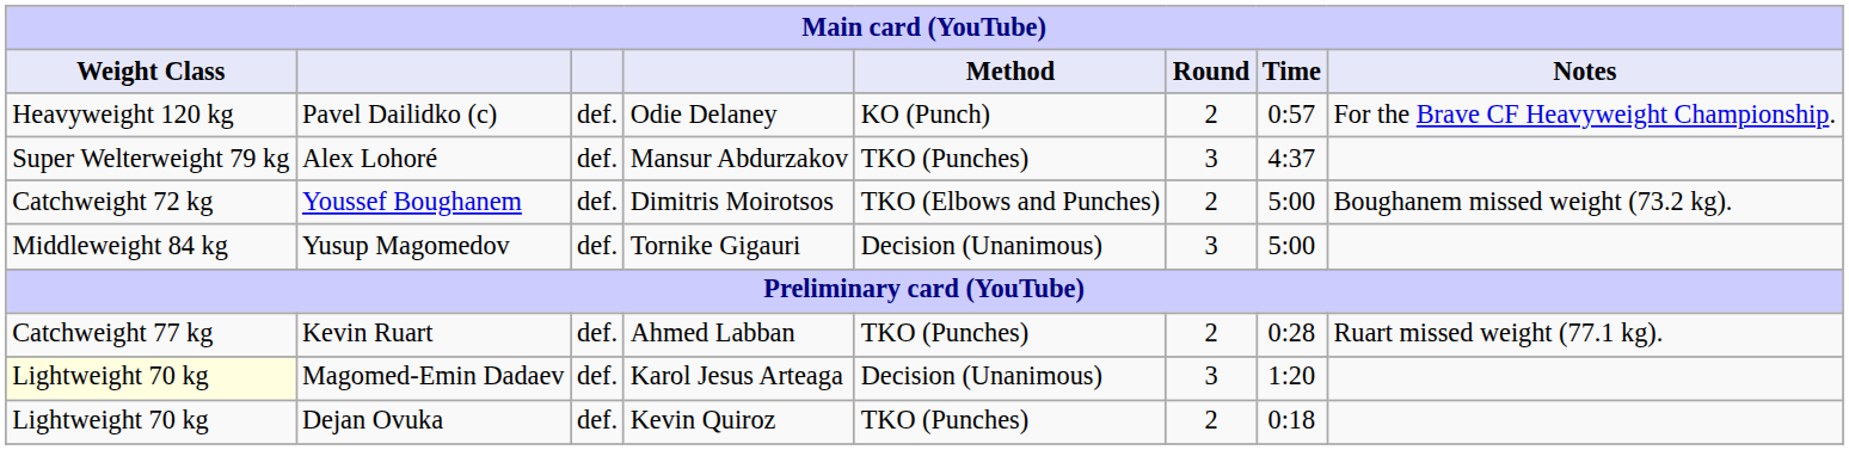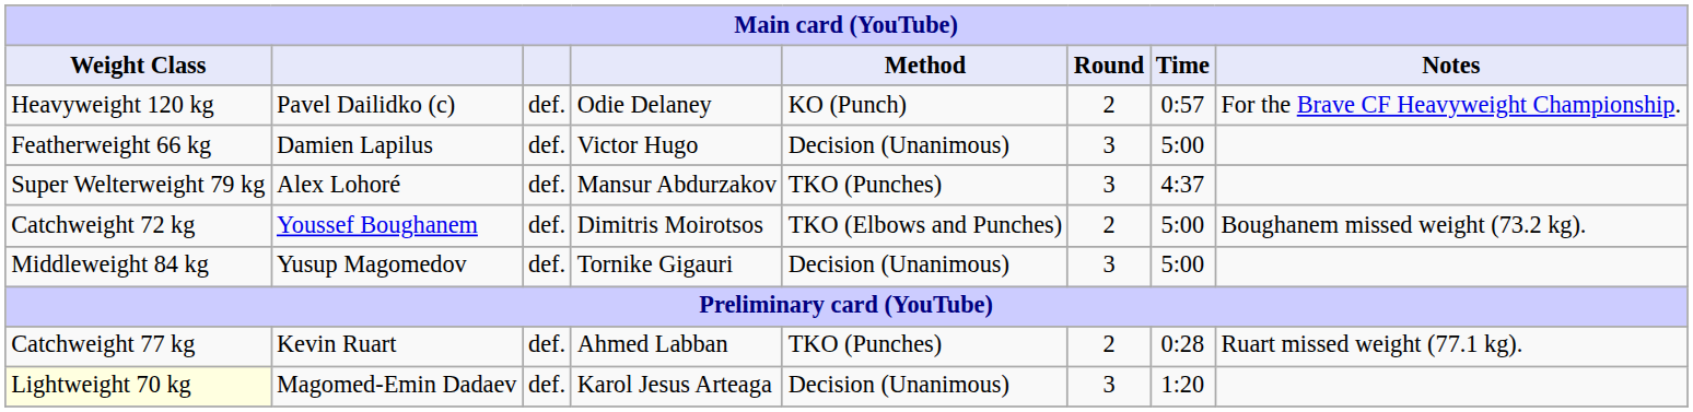 <table class="wikitable" style="font-size: 80%;">
 <tr>
 <th colspan="8" style="background-color: #ccf; color: #000080; text-align: center;"><strong>Main card (YouTube)</strong></th>
 </tr>
 <tr>
 <th colspan="1" style="background-color: #E6E8FA; color: #000000; text-align: center;">Weight Class</th>
 <th colspan="1" style="background-color: #E6E8FA; color: #000000; text-align: center;"></th>
 <th colspan="1" style="background-color: #E6E8FA; color: #000000; text-align: center;"></th>
 <th colspan="1" style="background-color: #E6E8FA; color: #000000; text-align: center;"></th>
 <th colspan="1" style="background-color: #E6E8FA; color: #000000; text-align: center;">Method</th>
 <th colspan="1" style="background-color: #E6E8FA; color: #000000; text-align: center;">Round</th>
 <th colspan="1" style="background-color: #E6E8FA; color: #000000; text-align: center;">Time</th>
 <th colspan="1" style="background-color: #E6E8FA; color: #000000; text-align: center;">Notes</th>
 </tr>
 <tr>
 <td>Heavyweight 120 kg</td>
 <td> Pavel Dailidko (c)</td>
 <td align=center>def.</td>
 <td> Odie Delaney</td>
 <td>KO (Punch)</td>
 <td align=center>2</td>
 <td align=center>0:57</td>
 <td>For the <a href='#'>Brave CF Heavyweight Championship</a>.</td>
+</tr>
+<tr>
+<td>Featherweight 66 kg</td>
+<td> Damien Lapilus</td>
+<td align=center>def.</td>
+<td> Victor Hugo</td>
+<td>Decision (Unanimous)</td>
+<td align=center>3</td>
+<td align=center>5:00</td>
+<td></td>
 </tr>
 <tr>
 <td>Super Welterweight 79 kg</td>
 <td> Alex Lohoré</td>
 <td align=center>def.</td>
 <td> Mansur Abdurzakov</td>
 <td>TKO (Punches)</td>
 <td align=center>3</td>
 <td align=center>4:37</td>
 <td></td>
 </tr>
 <tr>
 <td>Catchweight 72 kg</td>
 <td> <a href='#'>Youssef Boughanem</a></td>
 <td align=center>def.</td>
 <td> Dimitris Moirotsos</td>
 <td>TKO (Elbows and Punches)</td>
 <td align=center>2</td>
 <td align=center>5:00</td>
 <td>Boughanem missed weight (73.2 kg).</td>
 </tr>
 <tr>
 <td>Middleweight 84 kg</td>
 <td> Yusup Magomedov</td>
 <td align=center>def.</td>
 <td> Tornike Gigauri</td>
 <td>Decision (Unanimous)</td>
 <td align=center>3</td>
 <td align=center>5:00</td>
 <td></td>
 </tr>
 <tr>
 <th colspan="8" style="background-color: #ccf; color: #000080; text-align: center;"><strong>Preliminary card (YouTube)</strong></th>
 </tr>
 <tr>
 <td>Catchweight 77 kg</td>
 <td> Kevin Ruart</td>
 <td align=center>def.</td>
 <td> Ahmed Labban</td>
 <td>TKO (Punches)</td>
 <td align=center>2</td>
 <td align=center>0:28</td>
 <td>Ruart missed weight (77.1 kg).</td>
 </tr>
 <tr>
 <td style="background: lightyellow;">Lightweight 70 kg</td>
 <td> Magomed-Emin Dadaev</td>
 <td align=center>def.</td>
 <td> Karol Jesus Arteaga</td>
 <td>Decision (Unanimous)</td>
 <td align=center>3</td>
 <td align=center>1:20</td>
 <td></td>
 </tr>
-<tr>
-<td>Lightweight 70 kg</td>
-<td> Dejan Ovuka</td>
-<td align=center>def.</td>
-<td> Kevin Quiroz</td>
-<td>TKO (Punches)</td>
-<td align=center>2</td>
-<td align=center>0:18</td>
-<td></td>
-</tr>
 </table>
